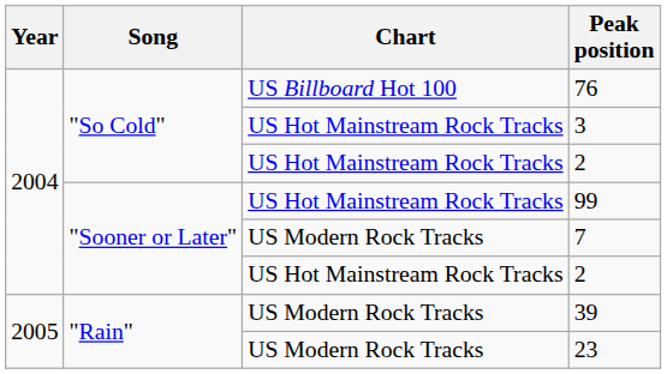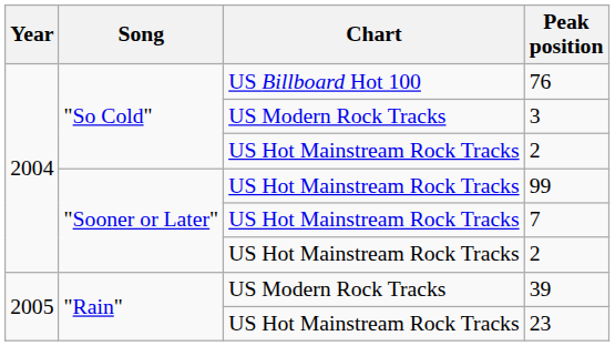 <table class="wikitable">
 <tr>
 <th>Year</th>
 <th>Song</th>
 <th>Chart</th>
 <th>Peak<br>position</th>
 </tr>
 <tr>
 <td rowspan="6">2004</td>
 <td rowspan="3">"<a href='#'>So Cold</a>"</td>
 <td><a href='#'>US <em>Billboard</em> Hot 100</a></td>
 <td>76</td>
 </tr>
 <tr>
-<td><a href='#'>US Hot Mainstream Rock Tracks</a></td>
+<td><a href='#'>US Modern Rock Tracks</a></td>
 <td>3</td>
 </tr>
 <tr>
 <td><a href='#'>US Hot Mainstream Rock Tracks</a></td>
 <td>2</td>
 </tr>
 <tr>
 <td rowspan="3">"<a href='#'>Sooner or Later</a>"</td>
 <td><a href='#'>US Hot Mainstream Rock Tracks</a></td>
 <td>99</td>
 </tr>
 <tr>
-<td>US Modern Rock Tracks</td>
+<td><a href='#'>US Hot Mainstream Rock Tracks</a></td>
 <td>7</td>
 </tr>
 <tr>
 <td>US Hot Mainstream Rock Tracks</td>
 <td>2</td>
 </tr>
 <tr>
 <td rowspan="2">2005</td>
 <td rowspan="2">"<a href='#'>Rain</a>"</td>
 <td>US Modern Rock Tracks</td>
 <td>39</td>
 </tr>
 <tr>
-<td>US Modern Rock Tracks</td>
+<td>US Hot Mainstream Rock Tracks</td>
 <td>23</td>
 </tr>
 </table>
